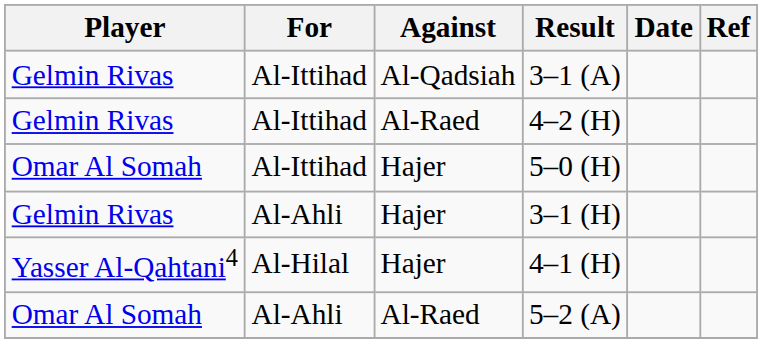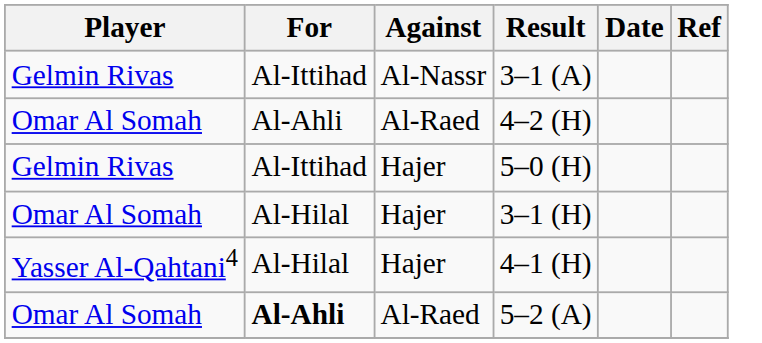 <table class="wikitable">
 <tr>
 <th>Player</th>
 <th>For</th>
 <th>Against</th>
 <th style="text-align:center">Result</th>
 <th>Date</th>
 <th>Ref</th>
 </tr>
 <tr>
 <td> <a href='#'>Gelmin Rivas</a></td>
 <td>Al-Ittihad</td>
-<td>Al-Qadsiah</td>
+<td>Al-Nassr</td>
 <td>3–1 (A)</td>
 <td></td>
 <td></td>
 </tr>
 <tr>
-<td> <a href='#'>Gelmin Rivas</a></td>
-<td>Al-Ittihad</td>
+<td> <a href='#'>Omar Al Somah</a></td>
+<td>Al-Ahli</td>
 <td>Al-Raed</td>
 <td>4–2 (H)</td>
 <td></td>
 <td></td>
 </tr>
 <tr>
-<td> <a href='#'>Omar Al Somah</a></td>
+<td> <a href='#'>Gelmin Rivas</a></td>
 <td>Al-Ittihad</td>
 <td>Hajer</td>
 <td>5–0 (H)</td>
 <td></td>
 <td></td>
 </tr>
 <tr>
-<td> <a href='#'>Gelmin Rivas</a></td>
-<td>Al-Ahli</td>
+<td> <a href='#'>Omar Al Somah</a></td>
+<td>Al-Hilal</td>
 <td>Hajer</td>
 <td>3–1 (H)</td>
 <td></td>
 <td></td>
 </tr>
 <tr>
 <td> <a href='#'>Yasser Al-Qahtani</a><sup>4</sup></td>
 <td>Al-Hilal</td>
 <td>Hajer</td>
 <td>4–1 (H)</td>
 <td></td>
 <td></td>
 </tr>
 <tr>
 <td> <a href='#'>Omar Al Somah</a></td>
-<td>Al-Ahli</td>
+<td><strong>Al-Ahli</strong></td>
 <td>Al-Raed</td>
 <td>5–2 (A)</td>
 <td></td>
 <td></td>
 </tr>
 <tr>
 </tr>
 </table>
